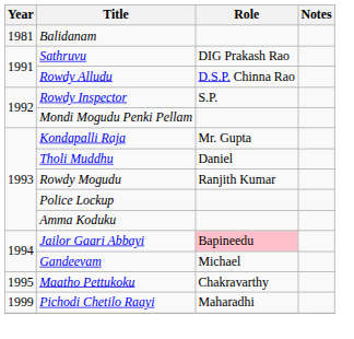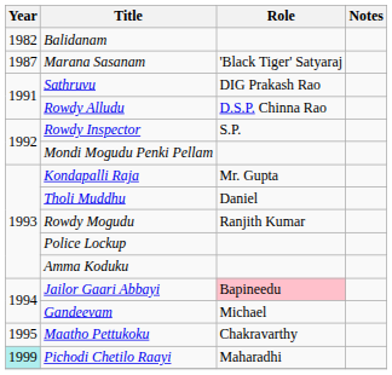 <table class="wikitable sortable">
 <tr>
 <th>Year</th>
 <th>Title</th>
 <th>Role</th>
 <th class="unsortable">Notes</th>
 </tr>
 <tr>
-<td>1981</td>
+<td>1982</td>
 <td><em>Balidanam</em></td>
 <td></td>
+<td></td>
+</tr>
+<tr>
+<td>1987</td>
+<td><em>Marana Sasanam</em></td>
+<td>'Black Tiger' Satyaraj</td>
 <td></td>
 </tr>
 <tr>
 <td rowspan=2>1991</td>
 <td><em><a href='#'>Sathruvu</a></em></td>
 <td>DIG Prakash Rao</td>
 <td></td>
 </tr>
 <tr>
 <td><em><a href='#'>Rowdy Alludu</a></em></td>
 <td><a href='#'>D.S.P.</a> Chinna Rao</td>
 <td></td>
 </tr>
 <tr>
 <td rowspan=2>1992</td>
 <td><em><a href='#'>Rowdy Inspector</a></em></td>
 <td>S.P.</td>
 <td></td>
 </tr>
 <tr>
 <td><em>Mondi Mogudu Penki Pellam</em></td>
 <td></td>
 <td></td>
 </tr>
 <tr>
 <td rowspan="5">1993</td>
 <td><em><a href='#'>Kondapalli Raja</a></em></td>
 <td>Mr. Gupta</td>
 <td></td>
 </tr>
 <tr>
 <td><em><a href='#'>Tholi Muddhu</a></em></td>
 <td>Daniel</td>
 <td></td>
 </tr>
 <tr>
 <td><em>Rowdy Mogudu</em></td>
 <td>Ranjith Kumar</td>
 <td></td>
 </tr>
 <tr>
 <td><em>Police Lockup</em></td>
 <td></td>
 <td></td>
 </tr>
 <tr>
 <td><em>Amma Koduku</em></td>
 <td></td>
 <td></td>
 </tr>
 <tr>
 <td rowspan=2>1994</td>
 <td><em><a href='#'>Jailor Gaari Abbayi</a></em></td>
 <td style="background: pink;">Bapineedu</td>
 <td></td>
 </tr>
 <tr>
 <td><em><a href='#'>Gandeevam</a></em></td>
 <td>Michael</td>
 <td></td>
 </tr>
 <tr>
 <td>1995</td>
 <td><em><a href='#'>Maatho Pettukoku</a></em></td>
 <td>Chakravarthy</td>
 <td></td>
 </tr>
 <tr>
-<td>1999</td>
+<td style="background: paleturquoise;">1999</td>
 <td><em><a href='#'>Pichodi Chetilo Raayi</a></em></td>
 <td>Maharadhi</td>
 <td></td>
 </tr>
 <tr>
 </tr>
 </table>
